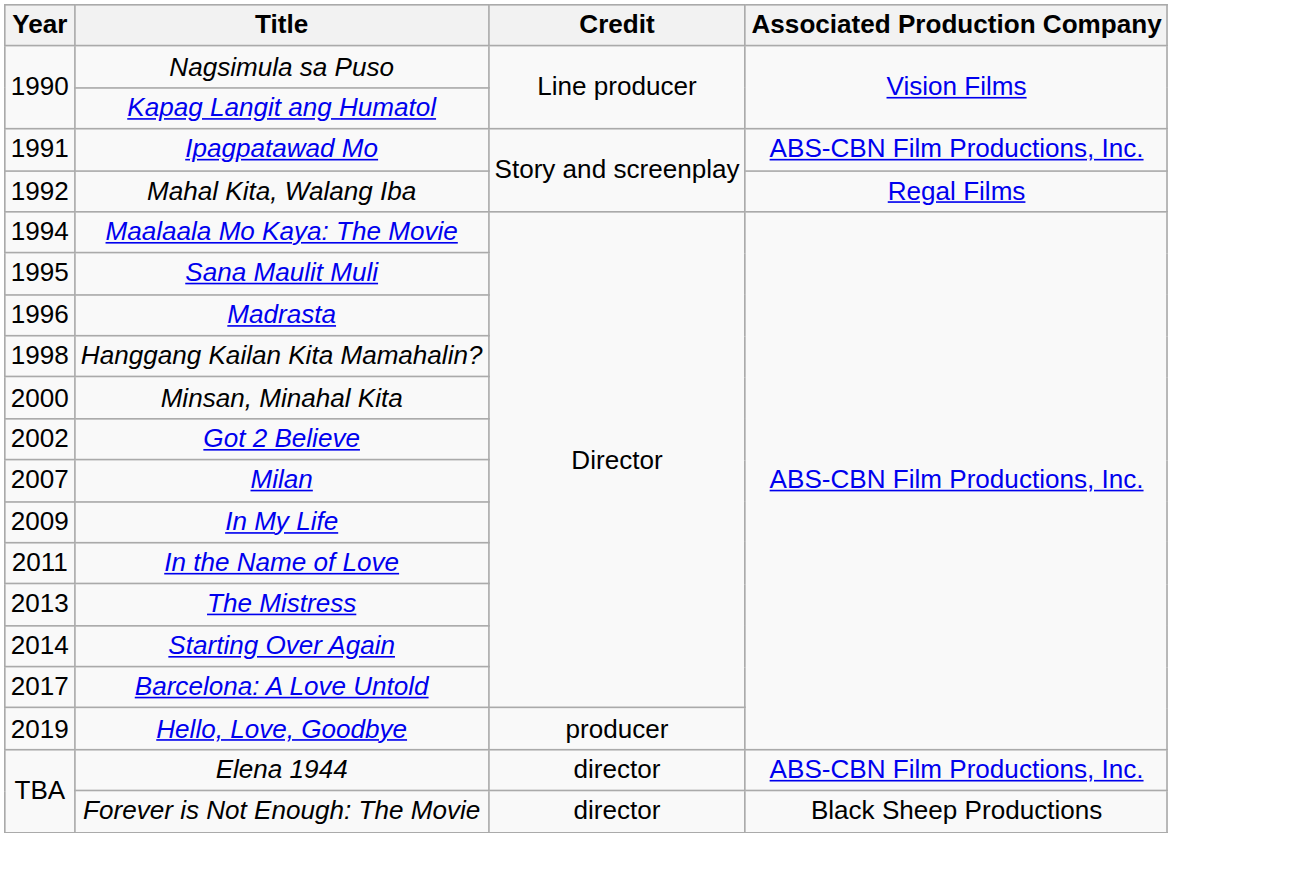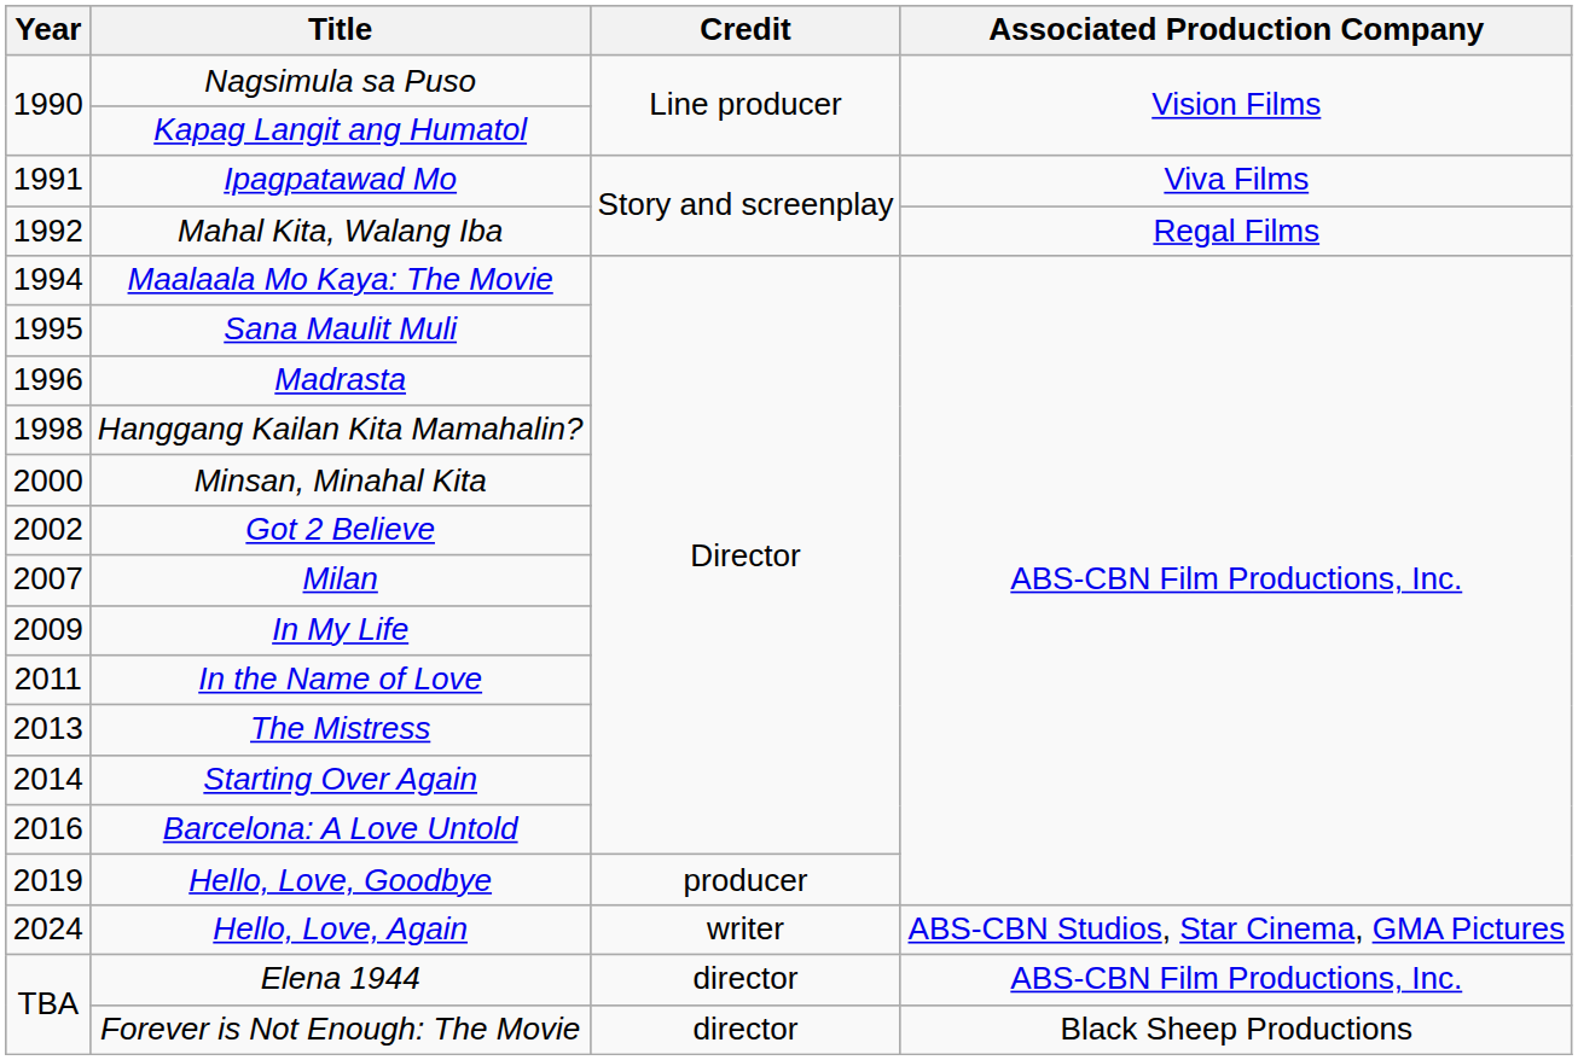 <table class="wikitable" style="text-align:center">
 <tr>
 <th>Year</th>
 <th>Title</th>
 <th>Credit</th>
 <th>Associated Production Company</th>
 </tr>
 <tr>
 <td rowspan="2">1990</td>
 <td><em>Nagsimula sa Puso</em></td>
 <td rowspan="2">Line producer</td>
 <td rowspan="2"><a href='#'>Vision Films</a></td>
 </tr>
 <tr>
 <td><em><a href='#'>Kapag Langit ang Humatol</a></em></td>
 </tr>
 <tr>
 <td align="center">1991</td>
 <td><em><a href='#'>Ipagpatawad Mo</a></em></td>
 <td rowspan="2">Story and screenplay</td>
-<td><a href='#'>ABS-CBN Film Productions, Inc.</a></td>
+<td><a href='#'>Viva Films</a></td>
 </tr>
 <tr>
 <td align="center">1992</td>
 <td><em>Mahal Kita, Walang Iba</em></td>
 <td><a href='#'>Regal Films</a></td>
 </tr>
 <tr>
 <td align="center">1994</td>
 <td><em><a href='#'>Maalaala Mo Kaya: The Movie</a></em></td>
 <td rowspan="12">Director</td>
 <td rowspan="13"><a href='#'>ABS-CBN Film Productions, Inc.</a></td>
 </tr>
 <tr>
 <td align="center">1995</td>
 <td><em><a href='#'>Sana Maulit Muli</a></em></td>
 </tr>
 <tr>
 <td align="center">1996</td>
 <td><em><a href='#'>Madrasta</a></em></td>
 </tr>
 <tr>
 <td align="center">1998</td>
 <td><em>Hanggang Kailan Kita Mamahalin?</em></td>
 </tr>
 <tr>
 <td align="center">2000</td>
 <td><em>Minsan, Minahal Kita</em></td>
 </tr>
 <tr>
 <td align="center">2002</td>
 <td><em><a href='#'>Got 2 Believe</a></em></td>
 </tr>
 <tr>
 <td align="center">2007</td>
 <td><em><a href='#'>Milan</a></em></td>
 </tr>
 <tr>
 <td align="center">2009</td>
 <td><em><a href='#'>In My Life</a></em></td>
 </tr>
 <tr>
 <td align="center">2011</td>
 <td><em><a href='#'>In the Name of Love</a></em></td>
 </tr>
 <tr>
 <td align="center">2013</td>
 <td><em><a href='#'>The Mistress</a></em></td>
 </tr>
 <tr>
 <td lign="center">2014</td>
 <td><em><a href='#'>Starting Over Again</a></em></td>
 </tr>
 <tr>
-<td align="center">2017</td>
+<td align="center">2016</td>
 <td><em><a href='#'>Barcelona: A Love Untold</a></em></td>
 </tr>
 <tr>
 <td align="center">2019</td>
 <td><em><a href='#'>Hello, Love, Goodbye</a></em></td>
 <td>producer</td>
+</tr>
+<tr>
+<td>2024</td>
+<td><em><a href='#'>Hello, Love, Again</a></em></td>
+<td>writer</td>
+<td><a href='#'>ABS-CBN Studios</a>, <a href='#'>Star Cinema</a>, <a href='#'>GMA Pictures</a></td>
 </tr>
 <tr>
 <td rowspan="2">TBA</td>
 <td><em>Elena 1944</em></td>
 <td>director</td>
 <td><a href='#'>ABS-CBN Film Productions, Inc.</a></td>
 </tr>
 <tr>
 <td><em>Forever is Not Enough: The Movie</em></td>
 <td>director</td>
 <td>Black Sheep Productions</td>
 </tr>
 <tr>
 </tr>
 </table>
